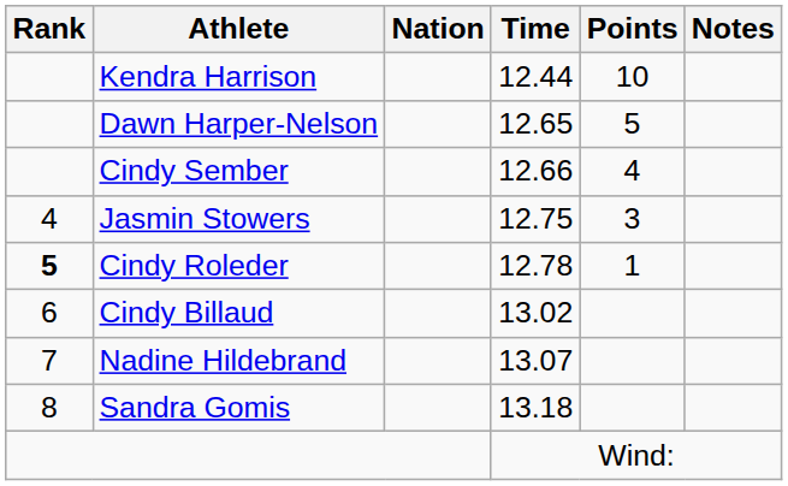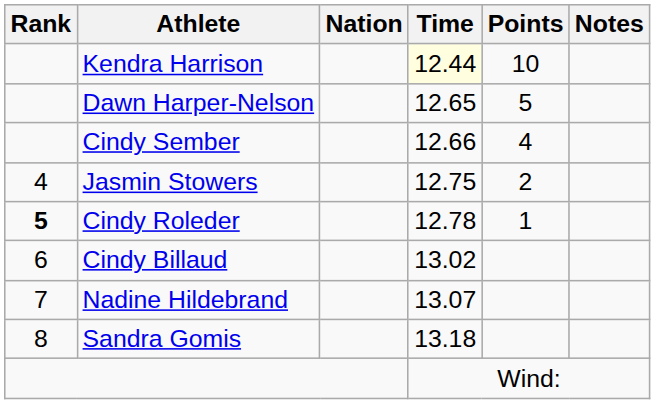 <table class="wikitable mw-datatable sortable" style="text-align:center;">
 <tr>
 <th>Rank</th>
 <th>Athlete</th>
 <th>Nation</th>
 <th>Time</th>
 <th>Points</th>
 <th>Notes</th>
 </tr>
 <tr>
 <td></td>
 <td align=left><a href='#'>Kendra Harrison</a></td>
 <td align=left></td>
-<td>12.44</td>
+<td style="background: lightyellow;">12.44</td>
 <td>10</td>
 <td></td>
 </tr>
 <tr>
 <td></td>
 <td align=left><a href='#'>Dawn Harper-Nelson</a></td>
 <td align=left></td>
 <td>12.65</td>
 <td>5</td>
 <td></td>
 </tr>
 <tr>
 <td></td>
 <td align=left><a href='#'>Cindy Sember</a></td>
 <td align=left></td>
 <td>12.66</td>
 <td>4</td>
 <td></td>
 </tr>
 <tr>
 <td>4</td>
 <td align=left><a href='#'>Jasmin Stowers</a></td>
 <td align=left></td>
 <td>12.75</td>
-<td>3</td>
+<td>2</td>
 <td></td>
 </tr>
 <tr>
 <td><strong>5</strong></td>
 <td align=left><a href='#'>Cindy Roleder</a></td>
 <td align=left></td>
 <td>12.78</td>
 <td>1</td>
 <td></td>
 </tr>
 <tr>
 <td>6</td>
 <td align=left><a href='#'>Cindy Billaud</a></td>
 <td align=left></td>
 <td>13.02</td>
 <td></td>
 <td></td>
 </tr>
 <tr>
 <td>7</td>
 <td align=left><a href='#'>Nadine Hildebrand</a></td>
 <td align=left></td>
 <td>13.07</td>
 <td></td>
 <td></td>
 </tr>
 <tr>
 <td>8</td>
 <td align=left><a href='#'>Sandra Gomis</a></td>
 <td align=left></td>
 <td>13.18</td>
 <td></td>
 <td></td>
 </tr>
 <tr class="sortbottom">
 <td colspan=3></td>
 <td colspan=3>Wind: </td>
 </tr>
 </table>
